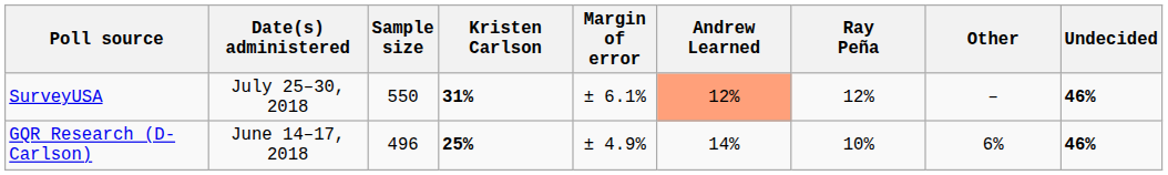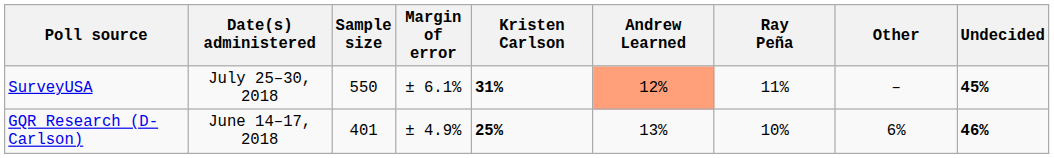 <table class="wikitable">
 <tr>
 <th>Poll source</th>
 <th>Date(s)<br>administered</th>
 <th>Sample<br>size</th>
+<th>Margin<br>of error</th>
 <th style="width:95px;">Kristen<br>Carlson</th>
-<th>Margin<br>of error</th>
 <th style="width:95px;">Andrew<br>Learned</th>
 <th style="width:95px;">Ray<br>Peña</th>
 <th style="width:95px;">Other</th>
 <th>Undecided</th>
 </tr>
 <tr>
 <td><a href='#'>SurveyUSA</a></td>
 <td align=center>July 25–30, 2018</td>
 <td align=center>550</td>
+<td align=center>± 6.1%</td>
 <td><strong>31%</strong></td>
-<td align=center>± 6.1%</td>
 <td align=center style="background: lightsalmon;">12%</td>
-<td align=center>12%</td>
+<td align=center>11%</td>
 <td align=center>–</td>
-<td><strong>46%</strong></td>
+<td><strong>45%</strong></td>
 </tr>
 <tr>
 <td><a href='#'>GQR Research (D-Carlson)</a></td>
 <td align=center>June 14–17, 2018</td>
-<td align=center>496</td>
+<td align=center>401</td>
+<td align=center>± 4.9%</td>
 <td><strong>25%</strong></td>
-<td align=center>± 4.9%</td>
-<td align=center>14%</td>
+<td align=center>13%</td>
 <td align=center>10%</td>
 <td align=center>6%</td>
 <td><strong>46%</strong></td>
 </tr>
 </table>
